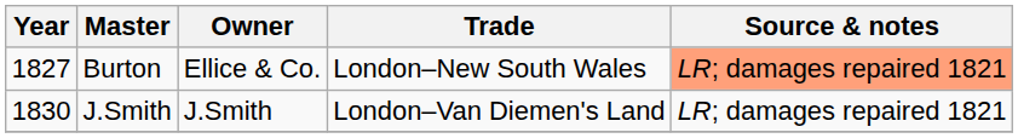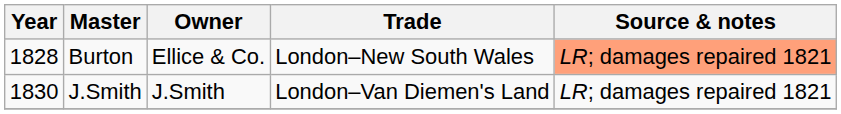 <table class="wikitable">
 <tr>
 <th>Year</th>
 <th>Master</th>
 <th>Owner</th>
 <th>Trade</th>
 <th>Source & notes</th>
 </tr>
 <tr>
-<td>1827</td>
+<td>1828</td>
 <td>Burton</td>
 <td>Ellice & Co.</td>
 <td>London–New South Wales</td>
 <td style="background: lightsalmon;"><em>LR</em>; damages repaired  1821</td>
 </tr>
 <tr>
 <td>1830</td>
 <td>J.Smith</td>
 <td>J.Smith</td>
 <td>London–Van Diemen's Land</td>
 <td><em>LR</em>; damages repaired  1821</td>
 </tr>
 <tr>
 </tr>
 </table>
